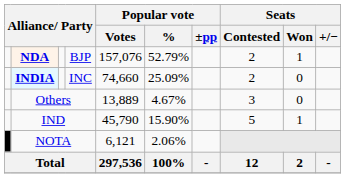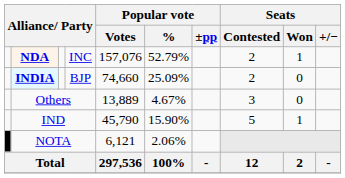 <table class="wikitable sortable" style="text-align:center;">
 <tr>
 <th colspan="4" rowspan="2">Alliance/ Party</th>
 <th colspan="3">Popular vote</th>
 <th colspan="3">Seats</th>
 </tr>
 <tr>
 <th>Votes</th>
 <th>%</th>
 <th>±<a href='#'>pp</a></th>
 <th>Contested</th>
 <th>Won</th>
 <th><strong>+/−</strong></th>
 </tr>
 <tr>
 <td></td>
 <th style="background:#fef3e8"><a href='#'>NDA</a></th>
 <td></td>
-<td><a href='#'>BJP</a></td>
+<td><a href='#'>INC</a></td>
 <td>157,076</td>
 <td>52.79%</td>
 <td></td>
 <td>2</td>
 <td>1</td>
 <td></td>
 </tr>
 <tr>
 <td></td>
 <th style="background:#E5F8FF"><a href='#'>INDIA</a></th>
 <td></td>
-<td><a href='#'>INC</a></td>
+<td><a href='#'>BJP</a></td>
 <td>74,660</td>
 <td>25.09%</td>
 <td></td>
 <td>2</td>
 <td>0</td>
 <td></td>
 </tr>
 <tr>
 <td></td>
 <td colspan="3"><a href='#'>Others</a></td>
 <td>13,889</td>
 <td>4.67%</td>
 <td></td>
 <td>3</td>
 <td>0</td>
 <td></td>
 </tr>
 <tr>
 <td></td>
 <td colspan="3"><a href='#'>IND</a></td>
 <td>45,790</td>
 <td>15.90%</td>
 <td></td>
 <td>5</td>
 <td>1</td>
 <td></td>
 </tr>
 <tr>
 <td bgcolor="Black"></td>
 <td colspan="3"><a href='#'>NOTA</a></td>
 <td>6,121</td>
 <td>2.06%</td>
 <td></td>
 <th colspan="3" style="background-color:#E9E9E9"></th>
 </tr>
 <tr>
 <th colspan="4">Total</th>
 <th>297,536</th>
 <th>100%</th>
 <th>-</th>
 <th>12</th>
 <th>2</th>
 <th>-</th>
 </tr>
 <tr>
 </tr>
 </table>
